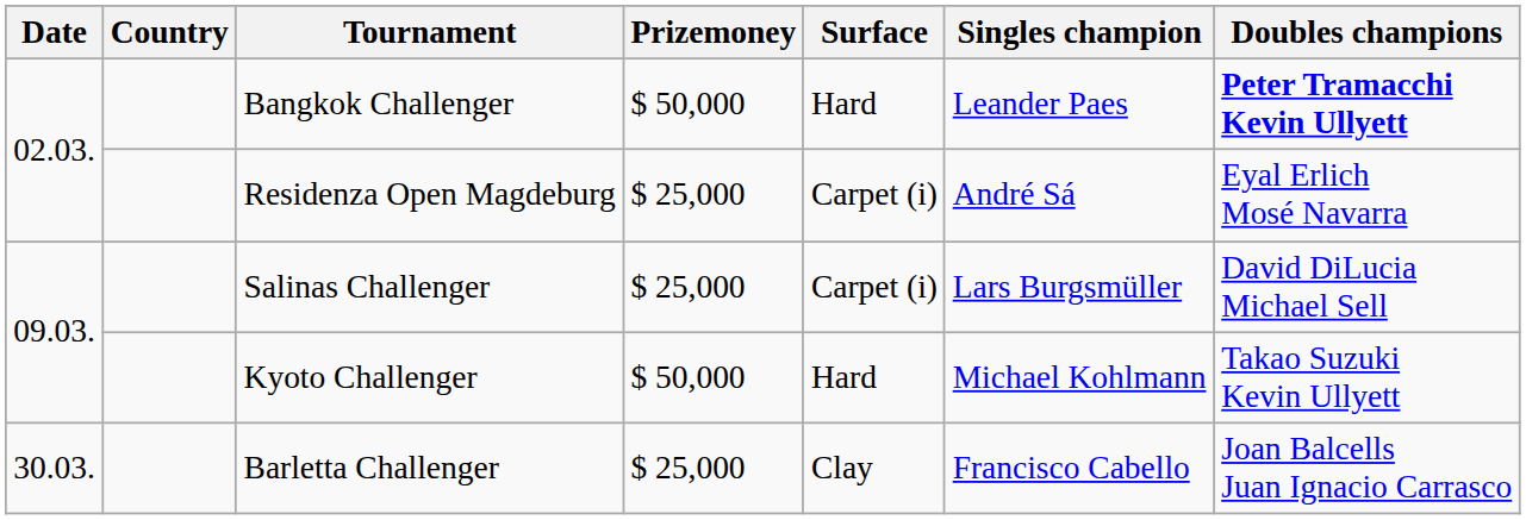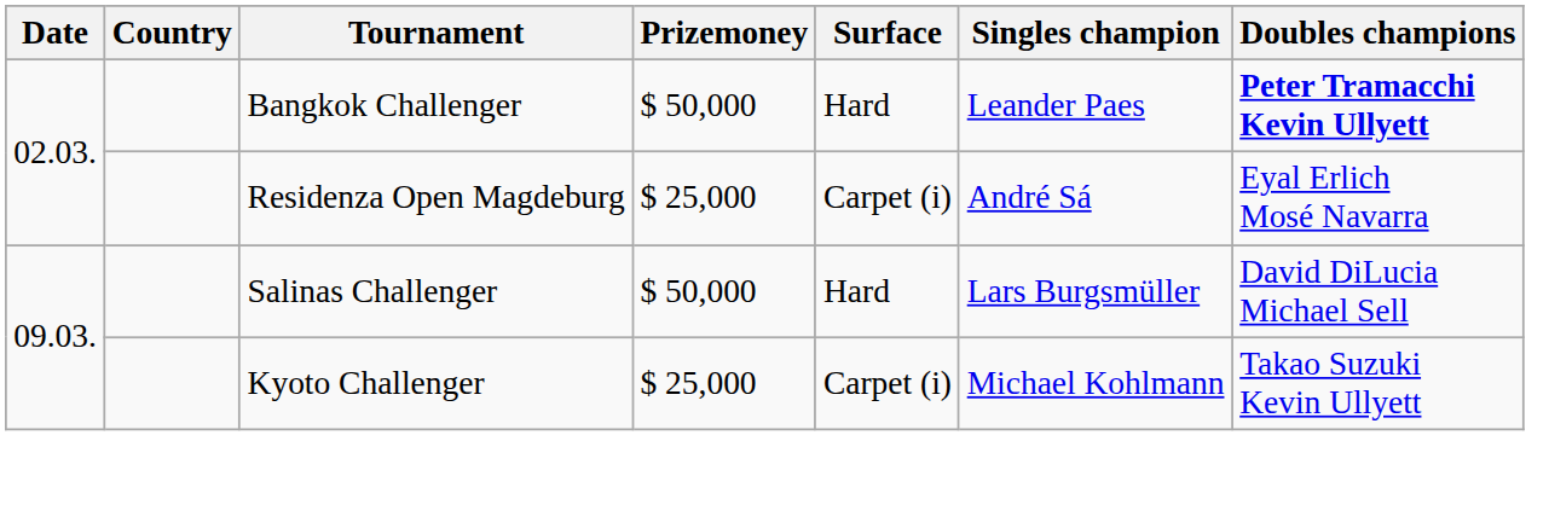 <table class="sortable wikitable" style=font-size:97%>
 <tr>
 <th>Date</th>
 <th>Country</th>
 <th>Tournament</th>
 <th>Prizemoney</th>
 <th>Surface</th>
 <th>Singles champion</th>
 <th>Doubles champions</th>
 </tr>
 <tr>
 <td rowspan="2">02.03.</td>
 <td></td>
 <td>Bangkok Challenger</td>
 <td>$ 50,000</td>
 <td>Hard</td>
 <td> <a href='#'>Leander Paes</a></td>
 <td><strong> <a href='#'>Peter Tramacchi</a><br> <a href='#'>Kevin Ullyett</a></strong></td>
 </tr>
 <tr>
 <td></td>
 <td>Residenza Open Magdeburg</td>
 <td>$ 25,000</td>
 <td>Carpet (i)</td>
 <td> <a href='#'>André Sá</a></td>
 <td> <a href='#'>Eyal Erlich</a><br> <a href='#'>Mosé Navarra</a></td>
 </tr>
 <tr>
 <td rowspan="2">09.03.</td>
 <td></td>
 <td>Salinas Challenger</td>
-<td>$ 25,000</td>
-<td>Carpet (i)</td>
+<td>$ 50,000</td>
+<td>Hard</td>
 <td> <a href='#'>Lars Burgsmüller</a></td>
 <td> <a href='#'>David DiLucia</a> <br>  <a href='#'>Michael Sell</a></td>
 </tr>
 <tr>
 <td></td>
 <td>Kyoto Challenger</td>
-<td>$ 50,000</td>
-<td>Hard</td>
+<td>$ 25,000</td>
+<td>Carpet (i)</td>
 <td> <a href='#'>Michael Kohlmann</a></td>
 <td> <a href='#'>Takao Suzuki</a><br> <a href='#'>Kevin Ullyett</a></td>
 </tr>
-<tr>
-<td>30.03.</td>
-<td></td>
-<td>Barletta Challenger</td>
-<td>$ 25,000</td>
-<td>Clay</td>
-<td> <a href='#'>Francisco Cabello</a></td>
-<td> <a href='#'>Joan Balcells</a><br> <a href='#'>Juan Ignacio Carrasco</a></td>
-</tr>
 </table>
